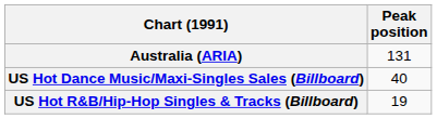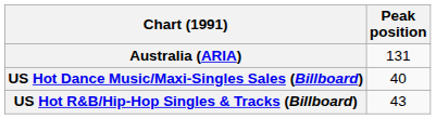 <table class="wikitable sortable plainrowheaders" style="text-align:center">
 <tr>
 <th scope="col">Chart (1991)</th>
 <th scope="col">Peak<br>position</th>
 </tr>
 <tr>
 <th scope="row">Australia (<a href='#'>ARIA</a>) </th>
 <td>131</td>
 </tr>
 <tr>
 <th scope="row">US <a href='#'>Hot Dance Music/Maxi-Singles Sales</a> (<em><a href='#'>Billboard</a></em>)</th>
 <td>40</td>
 </tr>
 <tr>
 <th scope="row">US <a href='#'>Hot R&B/Hip-Hop Singles & Tracks</a> (<em>Billboard</em>)</th>
-<td>19</td>
+<td>43</td>
 </tr>
 </table>
